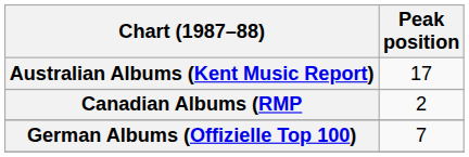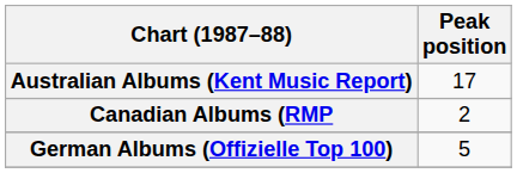 <table class="wikitable sortable plainrowheaders">
 <tr>
 <th scope="col">Chart (1987–88)</th>
 <th scope="col">Peak<br>position</th>
 </tr>
 <tr>
 <th scope="row">Australian Albums (<a href='#'>Kent Music Report</a>)</th>
 <td align="center">17</td>
 </tr>
 <tr>
 </tr>
 <tr>
 <th scope="row">Canadian Albums (<a href='#'>RMP</a></th>
 <td align="center">2</td>
 </tr>
 <tr>
 </tr>
 <tr>
 <th scope="row">German Albums (<a href='#'>Offizielle Top 100</a>)</th>
-<td align="center">7</td>
+<td align="center">5</td>
 </tr>
 <tr>
 </tr>
 <tr>
 </tr>
 <tr>
 </tr>
 <tr>
 </tr>
 <tr>
 </tr>
 <tr>
 </tr>
 </table>
